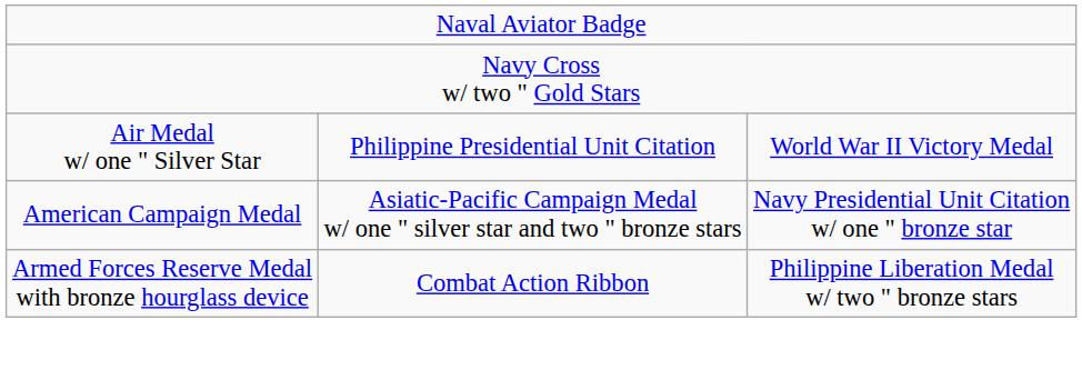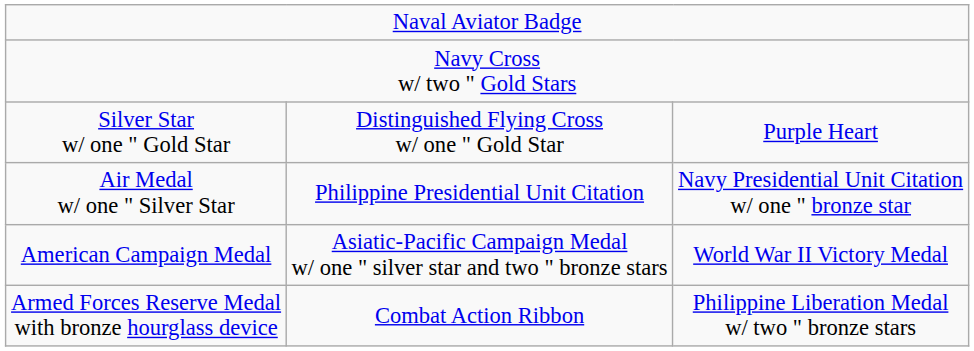 <table class="wikitable" style="margin:1em auto; text-align:center;">
 <tr>
 <td colspan="3"><a href='#'>Naval Aviator Badge</a></td>
 </tr>
 <tr>
 <td colspan="3"><a href='#'>Navy Cross</a><br>w/ two " <a href='#'>Gold Stars</a></td>
 </tr>
+<tr>
+<td><a href='#'>Silver Star</a><br>w/ one " Gold Star</td>
+<td><a href='#'>Distinguished Flying Cross</a><br>w/ one " Gold Star</td>
+<td><a href='#'>Purple Heart</a></td>
+</tr>
 <tr ->
 <td><a href='#'>Air Medal</a><br>w/ one " Silver Star</td>
 <td><a href='#'>Philippine Presidential Unit Citation</a></td>
-<td><a href='#'>World War II Victory Medal</a></td>
+<td><a href='#'>Navy Presidential Unit Citation</a><br>w/ one " <a href='#'>bronze star</a></td>
 </tr>
 <tr>
 <td><a href='#'>American Campaign Medal</a></td>
 <td><a href='#'>Asiatic-Pacific Campaign Medal</a><br>w/ one " silver star and two " bronze stars</td>
-<td><a href='#'>Navy Presidential Unit Citation</a><br>w/ one " <a href='#'>bronze star</a></td>
+<td><a href='#'>World War II Victory Medal</a></td>
 </tr>
 <tr>
 <td><a href='#'>Armed Forces Reserve Medal</a><br>with bronze <a href='#'>hourglass device</a></td>
 <td><a href='#'>Combat Action Ribbon</a></td>
 <td><a href='#'>Philippine Liberation Medal</a><br>w/ two " bronze stars</td>
 </tr>
 </table>
